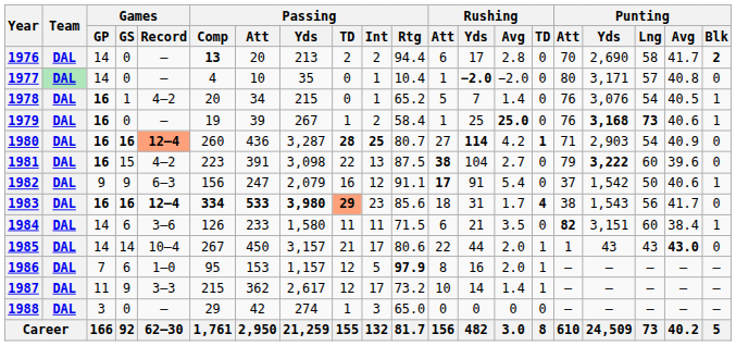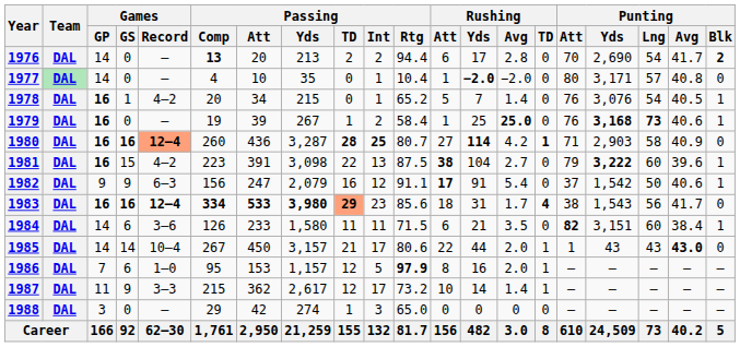 <table class="wikitable" style="text-align:center;">
 <tr>
 <th rowspan=2>Year</th>
 <th rowspan=2>Team</th>
 <th colspan=3>Games</th>
 <th colspan=6>Passing</th>
 <th colspan=4>Rushing</th>
 <th colspan=5>Punting</th>
 </tr>
 <tr>
 <th>GP</th>
 <th>GS</th>
 <th>Record</th>
 <th>Comp</th>
 <th>Att</th>
 <th>Yds</th>
 <th>TD</th>
 <th>Int</th>
 <th>Rtg</th>
 <th>Att</th>
 <th>Yds</th>
 <th>Avg</th>
 <th>TD</th>
 <th>Att</th>
 <th>Yds</th>
 <th>Lng</th>
 <th>Avg</th>
 <th>Blk</th>
 </tr>
 <tr>
 <th><a href='#'>1976</a></th>
 <th><a href='#'>DAL</a></th>
 <td>14</td>
 <td>0</td>
 <td>–</td>
 <td><strong>13</strong></td>
 <td>20</td>
 <td>213</td>
 <td>2</td>
 <td>2</td>
 <td>94.4</td>
 <td>6</td>
 <td>17</td>
 <td>2.8</td>
 <td>0</td>
 <td>70</td>
 <td>2,690</td>
-<td>58</td>
+<td>54</td>
 <td>41.7</td>
 <td><strong>2</strong></td>
 </tr>
 <tr>
 <th><a href='#'>1977</a></th>
 <th style="background:#afe6ba; width:3em;"><a href='#'>DAL</a></th>
 <td>14</td>
 <td>0</td>
 <td>–</td>
 <td>4</td>
 <td>10</td>
 <td>35</td>
 <td>0</td>
 <td>1</td>
 <td>10.4</td>
 <td>1</td>
 <td><strong>−2.0</strong></td>
 <td>−2.0</td>
 <td>0</td>
 <td>80</td>
 <td>3,171</td>
 <td>57</td>
 <td>40.8</td>
 <td>0</td>
 </tr>
 <tr>
 <th><a href='#'>1978</a></th>
 <th><a href='#'>DAL</a></th>
 <td><strong>16</strong></td>
 <td>1</td>
 <td>4–2</td>
 <td>20</td>
 <td>34</td>
 <td>215</td>
 <td>0</td>
 <td>1</td>
 <td>65.2</td>
 <td>5</td>
 <td>7</td>
 <td>1.4</td>
 <td>0</td>
 <td>76</td>
 <td>3,076</td>
 <td>54</td>
 <td>40.5</td>
 <td>1</td>
 </tr>
 <tr>
 <th><a href='#'>1979</a></th>
 <th><a href='#'>DAL</a></th>
 <td><strong>16</strong></td>
 <td>0</td>
 <td>–</td>
 <td>19</td>
 <td>39</td>
 <td>267</td>
 <td>1</td>
 <td>2</td>
 <td>58.4</td>
 <td>1</td>
 <td>25</td>
 <td><strong>25.0</strong></td>
 <td>0</td>
 <td>76</td>
 <td><strong>3,168</strong></td>
 <td><strong>73</strong></td>
 <td>40.6</td>
 <td>1</td>
 </tr>
 <tr>
 <th><a href='#'>1980</a></th>
 <th><a href='#'>DAL</a></th>
 <td><strong>16</strong></td>
 <td><strong>16</strong></td>
 <td style="background: lightsalmon;"><strong>12–4</strong></td>
 <td>260</td>
 <td>436</td>
 <td>3,287</td>
 <td><strong>28</strong></td>
 <td><strong>25</strong></td>
 <td>80.7</td>
 <td>27</td>
 <td><strong>114</strong></td>
 <td>4.2</td>
 <td><strong>1</strong></td>
 <td>71</td>
 <td>2,903</td>
-<td>54</td>
+<td>58</td>
 <td>40.9</td>
 <td>0</td>
 </tr>
 <tr>
 <th><a href='#'>1981</a></th>
 <th><a href='#'>DAL</a></th>
 <td><strong>16</strong></td>
 <td>15</td>
 <td>4–2</td>
 <td>223</td>
 <td>391</td>
 <td>3,098</td>
 <td>22</td>
 <td>13</td>
 <td>87.5</td>
 <td><strong>38</strong></td>
 <td>104</td>
 <td>2.7</td>
 <td>0</td>
 <td>79</td>
 <td><strong>3,222</strong></td>
 <td>60</td>
 <td>39.6</td>
-<td>0</td>
+<td>1</td>
 </tr>
 <tr>
 <th><a href='#'>1982</a></th>
 <th><a href='#'>DAL</a></th>
 <td>9</td>
 <td>9</td>
 <td>6–3</td>
 <td>156</td>
 <td>247</td>
 <td>2,079</td>
 <td>16</td>
 <td>12</td>
 <td>91.1</td>
 <td><strong>17</strong></td>
 <td>91</td>
 <td>5.4</td>
 <td>0</td>
 <td>37</td>
 <td>1,542</td>
 <td>50</td>
 <td>40.6</td>
 <td>1</td>
 </tr>
 <tr>
 <th><a href='#'>1983</a></th>
 <th><a href='#'>DAL</a></th>
 <td><strong>16</strong></td>
 <td><strong>16</strong></td>
 <td><strong>12–4</strong></td>
 <td><strong>334</strong></td>
 <td><strong>533</strong></td>
 <td><strong>3,980</strong></td>
 <td style="background: lightsalmon;"><strong>29</strong></td>
 <td>23</td>
 <td>85.6</td>
 <td>18</td>
 <td>31</td>
 <td>1.7</td>
 <td><strong>4</strong></td>
 <td>38</td>
 <td>1,543</td>
 <td>56</td>
 <td>41.7</td>
 <td>0</td>
 </tr>
 <tr>
 <th><a href='#'>1984</a></th>
 <th><a href='#'>DAL</a></th>
 <td>14</td>
 <td>6</td>
 <td>3–6</td>
 <td>126</td>
 <td>233</td>
 <td>1,580</td>
 <td>11</td>
 <td>11</td>
 <td>71.5</td>
 <td>6</td>
 <td>21</td>
 <td>3.5</td>
 <td>0</td>
 <td><strong>82</strong></td>
 <td>3,151</td>
 <td>60</td>
 <td>38.4</td>
 <td>1</td>
 </tr>
 <tr>
 <th><a href='#'>1985</a></th>
 <th><a href='#'>DAL</a></th>
 <td>14</td>
 <td>14</td>
 <td>10–4</td>
 <td>267</td>
 <td>450</td>
 <td>3,157</td>
 <td>21</td>
 <td>17</td>
 <td>80.6</td>
 <td>22</td>
 <td>44</td>
 <td>2.0</td>
 <td>1</td>
 <td>1</td>
 <td>43</td>
 <td>43</td>
 <td><strong>43.0</strong></td>
 <td>0</td>
 </tr>
 <tr>
 <th><a href='#'>1986</a></th>
 <th><a href='#'>DAL</a></th>
 <td>7</td>
 <td>6</td>
 <td>1–0</td>
 <td>95</td>
 <td>153</td>
 <td>1,157</td>
 <td>12</td>
 <td>5</td>
 <td><strong>97.9</strong></td>
 <td>8</td>
 <td>16</td>
 <td>2.0</td>
 <td>1</td>
 <td>—</td>
 <td>—</td>
 <td>—</td>
 <td>—</td>
 <td>—</td>
 </tr>
 <tr>
 <th><a href='#'>1987</a></th>
 <th><a href='#'>DAL</a></th>
 <td>11</td>
 <td>9</td>
 <td>3–3</td>
 <td>215</td>
 <td>362</td>
 <td>2,617</td>
 <td>12</td>
 <td>17</td>
 <td>73.2</td>
 <td>10</td>
 <td>14</td>
 <td>1.4</td>
 <td>1</td>
 <td>—</td>
 <td>—</td>
 <td>—</td>
 <td>—</td>
 <td>—</td>
 </tr>
 <tr>
 <th><a href='#'>1988</a></th>
 <th><a href='#'>DAL</a></th>
 <td>3</td>
 <td>0</td>
 <td>–</td>
 <td>29</td>
 <td>42</td>
 <td>274</td>
 <td>1</td>
 <td>3</td>
 <td>65.0</td>
 <td>0</td>
 <td>0</td>
 <td>0</td>
 <td>0</td>
 <td>—</td>
 <td>—</td>
 <td>—</td>
 <td>—</td>
 <td>—</td>
 </tr>
 <tr>
 <th colspan=2>Career</th>
 <th>166</th>
 <th>92</th>
 <th>62–30</th>
 <th>1,761</th>
 <th>2,950</th>
 <th>21,259</th>
 <th>155</th>
 <th>132</th>
 <th>81.7</th>
 <th>156</th>
 <th>482</th>
 <th>3.0</th>
 <th>8</th>
 <th>610</th>
 <th>24,509</th>
 <th>73</th>
 <th>40.2</th>
 <th>5</th>
 </tr>
 </table>
